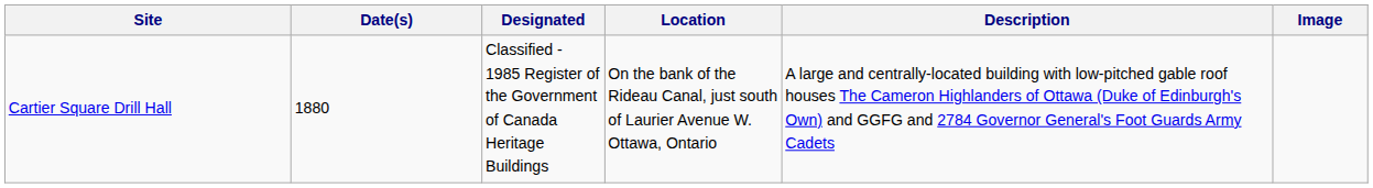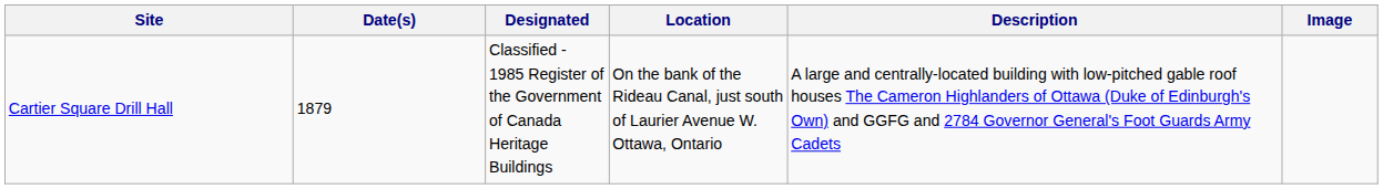 <table class="wikitable sortable" style="font-size:90%;width:100%;border:0px;text-align:left;line-height:150%;">
 <tr>
 <th style="background: #f2f2f2; color: #000080" width="21%">Site</th>
 <th style="background: #f2f2f2; color: #000080" width="14%">Date(s)</th>
 <th style="background: #f2f2f2; color: #000080" width="9%">Designated</th>
 <th style="background: #f2f2f2; color: #000080" width="13%">Location</th>
 <th style="background: #f2f2f2; color: #000080" width="36%" class="unsortable">Description</th>
 <th style="background: #f2f2f2; color: #000080" width="7%" class="unsortable">Image</th>
 </tr>
 <tr>
 <td><a href='#'>Cartier Square Drill Hall</a></td>
-<td>1880</td>
+<td>1879</td>
 <td>Classified - 1985 Register of the Government of Canada Heritage Buildings</td>
 <td>On the bank of the Rideau Canal, just south of Laurier Avenue W.<br>Ottawa, Ontario</td>
 <td>A large and centrally-located building with low-pitched gable roof houses <a href='#'>The Cameron Highlanders of Ottawa (Duke of Edinburgh's Own)</a> and GGFG and <a href='#'>2784 Governor General's Foot Guards Army Cadets</a></td>
 <td></td>
 </tr>
 <tr>
 </tr>
 </table>
